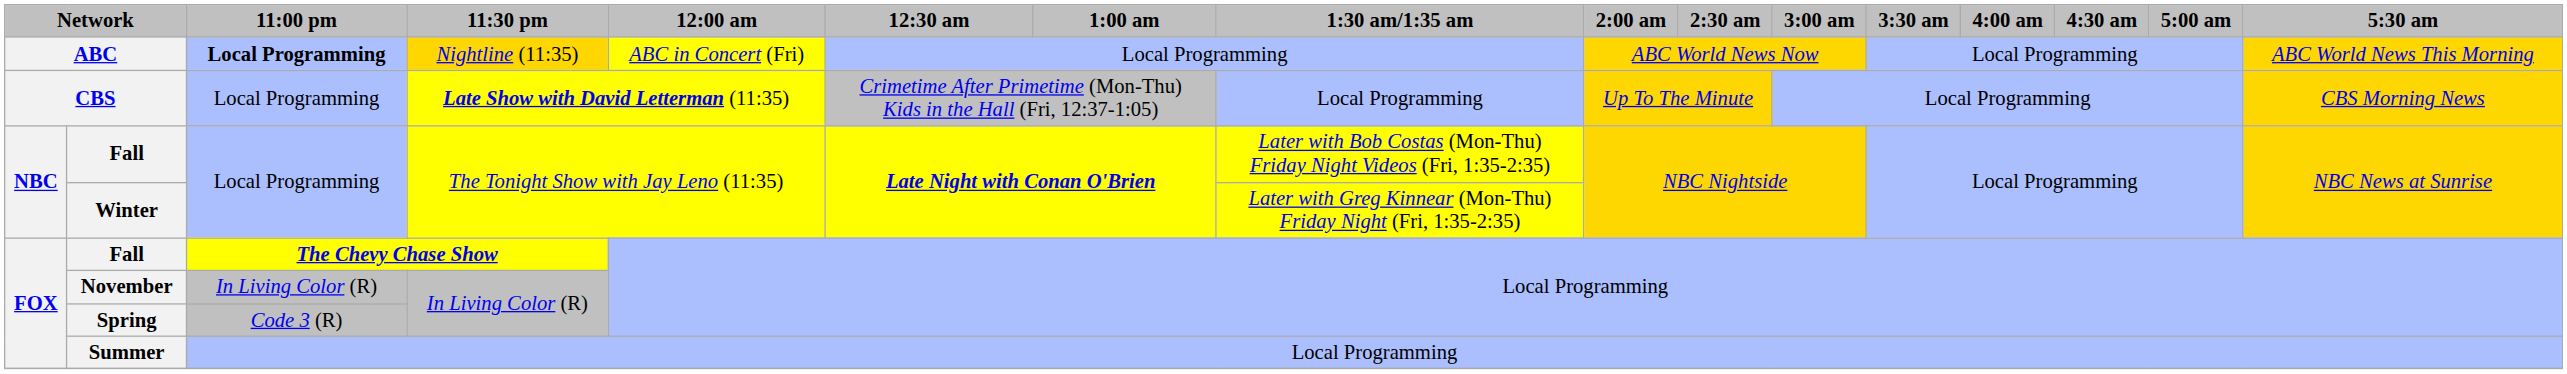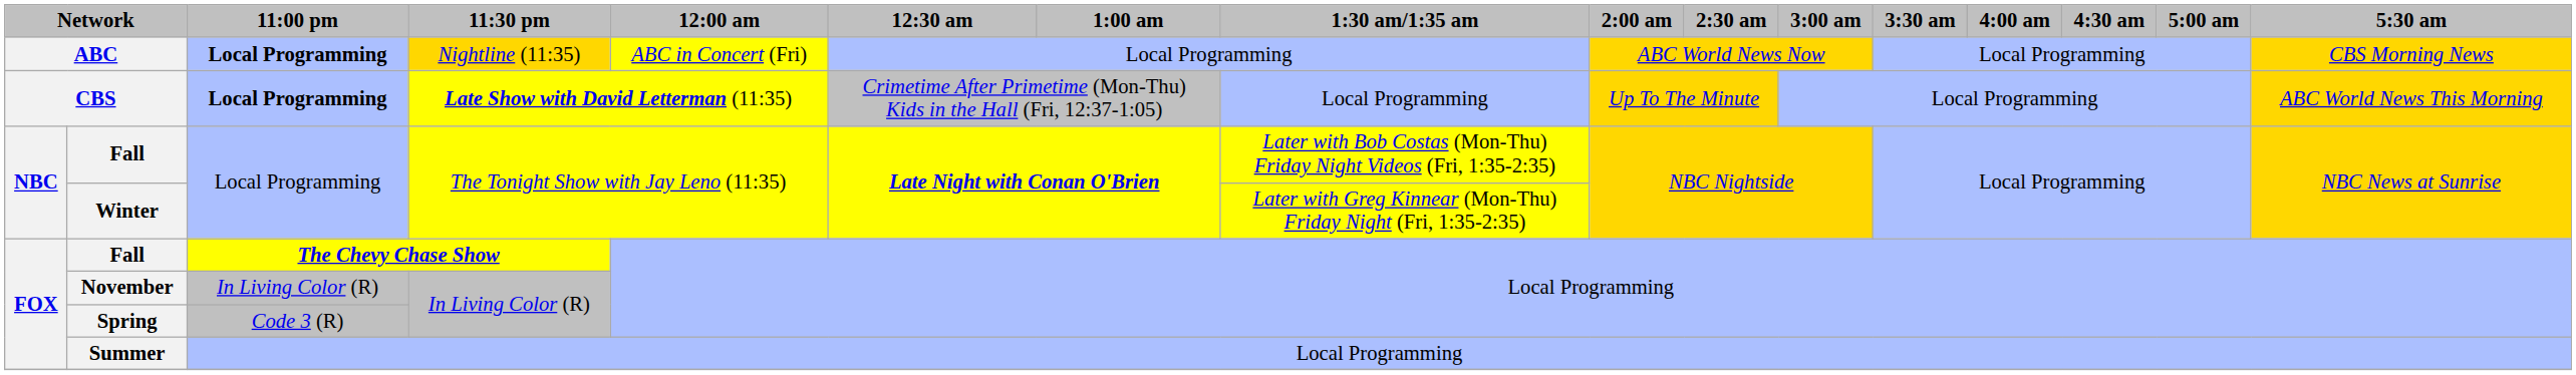 <table class="wikitable" style="width:100%;margin-right:0;text-align:center">
 <tr>
 <th colspan="2" style="background-color:#C0C0C0;text-align:center">Network</th>
 <th style="background-color:#C0C0C0;text-align:center">11:00 pm</th>
 <th style="background-color:#C0C0C0;text-align:center">11:30 pm</th>
 <th style="background-color:#C0C0C0;text-align:center">12:00 am</th>
 <th style="background-color:#C0C0C0;text-align:center">12:30 am</th>
 <th style="background-color:#C0C0C0;text-align:center">1:00 am</th>
 <th style="background-color:#C0C0C0;text-align:center">1:30 am/1:35 am</th>
 <th style="background-color:#C0C0C0;text-align:center">2:00 am</th>
 <th style="background-color:#C0C0C0;text-align:center">2:30 am</th>
 <th style="background-color:#C0C0C0;text-align:center">3:00 am</th>
 <th style="background-color:#C0C0C0;text-align:center">3:30 am</th>
 <th style="background-color:#C0C0C0;text-align:center">4:00 am</th>
 <th style="background-color:#C0C0C0;text-align:center">4:30 am</th>
 <th style="background-color:#C0C0C0;text-align:center">5:00 am</th>
 <th style="background-color:#C0C0C0;text-align:center">5:30 am</th>
 </tr>
 <tr>
 <th colspan="2"><a href='#'>ABC</a></th>
 <td colspan="1" style="background:#abbfff"><strong>Local Programming</strong></td>
 <td colspan="1" style="background:gold"><em><a href='#'>Nightline</a></em> (11:35)</td>
 <td colspan="1" style="background:yellow"><em><a href='#'>ABC in Concert</a></em> (Fri)</td>
 <td colspan="3" style="background:#abbfff">Local Programming</td>
 <td colspan="3" style="background:gold"><em><a href='#'>ABC World News Now</a></em></td>
 <td colspan="4" style="background:#abbfff">Local Programming</td>
-<td colspan="1" style="background:gold"><em><a href='#'>ABC World News This Morning</a></em></td>
+<td colspan="1" style="background:gold"><em><a href='#'>CBS Morning News</a></em></td>
 </tr>
 <tr>
 <th colspan="2"><a href='#'>CBS</a></th>
-<td colspan="1" style="background:#abbfff">Local Programming</td>
+<td colspan="1" style="background:#abbfff"><strong>Local Programming</strong></td>
 <td colspan="2" style="background:yellow"><strong><em><a href='#'>Late Show with David Letterman</a></em></strong> (11:35)</td>
 <td colspan="2" style="background:#C0C0C0"><em><a href='#'>Crimetime After Primetime</a></em> (Mon-Thu) <br> <em><a href='#'>Kids in the Hall</a></em> (Fri, 12:37-1:05)</td>
 <td colspan="1" style="background:#abbfff">Local Programming</td>
 <td colspan="2" style="background:gold"><em><a href='#'>Up To The Minute</a></em></td>
 <td colspan="5" style="background:#abbfff">Local Programming</td>
-<td colspan="1" style="background:gold"><em><a href='#'>CBS Morning News</a></em></td>
+<td colspan="1" style="background:gold"><em><a href='#'>ABC World News This Morning</a></em></td>
 </tr>
 <tr>
 <th rowspan="2"><a href='#'>NBC</a></th>
 <th>Fall</th>
 <td colspan="1" rowspan="2" style="background:#abbfff">Local Programming</td>
 <td colspan="2" rowspan="2" style="background:yellow"><em><a href='#'>The Tonight Show with Jay Leno</a></em> (11:35)</td>
 <td colspan="2" rowspan="2" style="background:yellow"><strong><em><a href='#'>Late Night with Conan O'Brien</a></em></strong></td>
 <td colspan="1" style="background:yellow"><em><a href='#'>Later with Bob Costas</a></em> (Mon-Thu) <br> <em><a href='#'>Friday Night Videos</a></em> (Fri, 1:35-2:35)</td>
 <td colspan="3" rowspan="2" style="background:gold"><em><a href='#'>NBC Nightside</a></em></td>
 <td colspan="4" rowspan="2" style="background:#abbfff">Local Programming</td>
 <td colspan="1" rowspan="2" style="background:gold"><em><a href='#'>NBC News at Sunrise</a></em></td>
 </tr>
 <tr>
 <th>Winter</th>
 <td colspan="1" style="background:yellow"><em><a href='#'>Later with Greg Kinnear</a></em> (Mon-Thu) <br> <em><a href='#'>Friday Night</a></em> (Fri, 1:35-2:35)</td>
 </tr>
 <tr>
 <th colspan="1" rowspan="4"><a href='#'>FOX</a></th>
 <th>Fall</th>
 <td colspan="2" style="background:yellow"><strong><em><a href='#'>The Chevy Chase Show</a></em></strong></td>
 <td colspan="12" rowspan="3" style="background:#abbfff">Local Programming</td>
 </tr>
 <tr>
 <th>November</th>
 <td colspan="1" style="background:#C0C0C0"><em><a href='#'>In Living Color</a></em> (R)</td>
 <td colspan="1" rowspan="2" style="background:#C0C0C0"><em><a href='#'>In Living Color</a></em> (R)</td>
 </tr>
 <tr>
 <th>Spring</th>
 <td colspan="1" style="background:#C0C0C0"><em><a href='#'>Code 3</a></em> (R)</td>
 </tr>
 <tr>
 <th>Summer</th>
 <td colspan="16" rowspan="1" style="background:#abbfff">Local Programming</td>
 </tr>
 <tr>
 </tr>
 </table>
